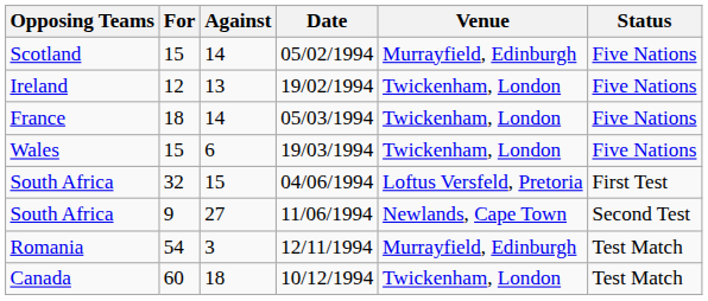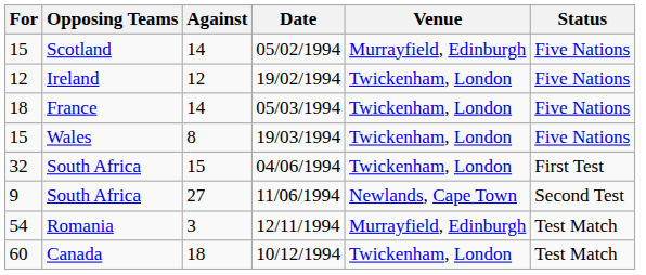 <table class="wikitable">
 <tr>
+<th>For</th>
 <th>Opposing Teams</th>
-<th>For</th>
 <th>Against</th>
 <th>Date</th>
 <th>Venue</th>
 <th>Status</th>
 </tr>
 <tr>
+<td>15</td>
 <td><a href='#'>Scotland</a></td>
-<td>15</td>
 <td>14</td>
 <td>05/02/1994</td>
 <td><a href='#'>Murrayfield</a>, <a href='#'>Edinburgh</a></td>
 <td><a href='#'>Five Nations</a></td>
 </tr>
 <tr>
+<td>12</td>
 <td><a href='#'>Ireland</a></td>
 <td>12</td>
-<td>13</td>
 <td>19/02/1994</td>
 <td><a href='#'>Twickenham</a>, <a href='#'>London</a></td>
 <td><a href='#'>Five Nations</a></td>
 </tr>
 <tr>
+<td>18</td>
 <td><a href='#'>France</a></td>
-<td>18</td>
 <td>14</td>
 <td>05/03/1994</td>
 <td><a href='#'>Twickenham</a>, <a href='#'>London</a></td>
 <td><a href='#'>Five Nations</a></td>
 </tr>
 <tr>
+<td>15</td>
 <td><a href='#'>Wales</a></td>
-<td>15</td>
-<td>6</td>
+<td>8</td>
 <td>19/03/1994</td>
 <td><a href='#'>Twickenham</a>, <a href='#'>London</a></td>
 <td><a href='#'>Five Nations</a></td>
 </tr>
 <tr>
+<td>32</td>
 <td><a href='#'>South Africa</a></td>
-<td>32</td>
 <td>15</td>
 <td>04/06/1994</td>
-<td><a href='#'>Loftus Versfeld</a>, <a href='#'>Pretoria</a></td>
+<td><a href='#'>Twickenham</a>, <a href='#'>London</a></td>
 <td>First Test</td>
 </tr>
 <tr>
+<td>9</td>
 <td><a href='#'>South Africa</a></td>
-<td>9</td>
 <td>27</td>
 <td>11/06/1994</td>
 <td><a href='#'>Newlands</a>, <a href='#'>Cape Town</a></td>
 <td>Second Test</td>
 </tr>
 <tr>
+<td>54</td>
 <td><a href='#'>Romania</a></td>
-<td>54</td>
 <td>3</td>
 <td>12/11/1994</td>
 <td><a href='#'>Murrayfield</a>, <a href='#'>Edinburgh</a></td>
 <td>Test Match</td>
 </tr>
 <tr>
+<td>60</td>
 <td><a href='#'>Canada</a></td>
-<td>60</td>
 <td>18</td>
 <td>10/12/1994</td>
 <td><a href='#'>Twickenham</a>, <a href='#'>London</a></td>
 <td>Test Match</td>
 </tr>
 </table>
